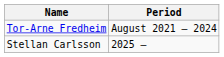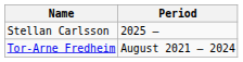 <table class="wikitable">
 <tr>
 <th>Name</th>
 <th>Period</th>
 </tr>
 <tr>
+<td style="text-align: left;">Stellan Carlsson</td>
+<td>2025 –</td>
+</tr>
+<tr>
 <td style="text-align: left;"> <a href='#'>Tor-Arne Fredheim</a></td>
 <td>August 2021 – 2024</td>
 </tr>
-<tr>
-<td style="text-align: left;">Stellan Carlsson</td>
-<td>2025 –</td>
-</tr>
 </table>
